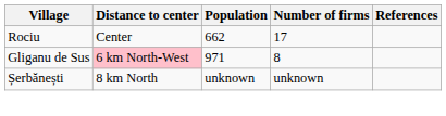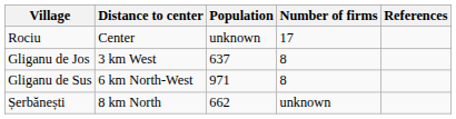 <table class="wikitable">
 <tr>
 <th>Village</th>
 <th>Distance to center</th>
 <th>Population</th>
 <th>Number of firms</th>
 <th>References</th>
 </tr>
 <tr>
 <td>Rociu</td>
 <td>Center</td>
-<td>662</td>
+<td>unknown</td>
 <td>17</td>
 <td></td>
 </tr>
 <tr>
+<td>Gliganu de Jos</td>
+<td>3 km West</td>
+<td>637</td>
+<td>8</td>
+<td></td>
+</tr>
+<tr>
 <td>Gliganu de Sus</td>
-<td style="background: pink;">6 km North-West</td>
+<td>6 km North-West</td>
 <td>971</td>
 <td>8</td>
 <td></td>
 </tr>
 <tr>
 <td>Șerbănești</td>
 <td>8 km North</td>
-<td>unknown</td>
+<td>662</td>
 <td>unknown</td>
 <td></td>
 </tr>
 </table>
